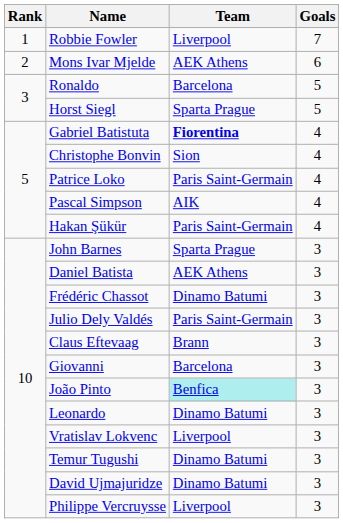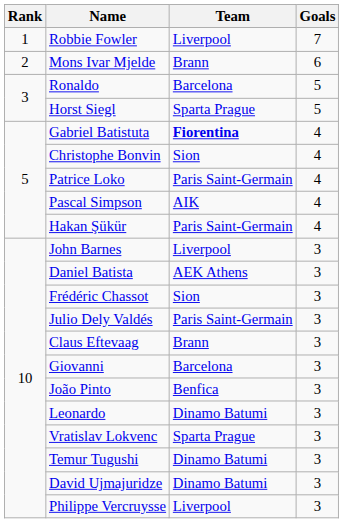 <table class="wikitable" style="text-align:center">
 <tr>
 <th>Rank</th>
 <th>Name</th>
 <th>Team</th>
 <th>Goals</th>
 </tr>
 <tr>
 <td>1</td>
 <td align="left"> <a href='#'>Robbie Fowler</a></td>
 <td align="left"> <a href='#'>Liverpool</a></td>
 <td>7</td>
 </tr>
 <tr>
 <td>2</td>
 <td align="left"> <a href='#'>Mons Ivar Mjelde</a></td>
-<td align="left"> <a href='#'>AEK Athens</a></td>
+<td align="left"> <a href='#'>Brann</a></td>
 <td>6</td>
 </tr>
 <tr>
 <td rowspan="2">3</td>
 <td align="left"> <a href='#'>Ronaldo</a></td>
 <td align="left"> <a href='#'>Barcelona</a></td>
 <td>5</td>
 </tr>
 <tr>
 <td align="left"> <a href='#'>Horst Siegl</a></td>
 <td align="left"> <a href='#'>Sparta Prague</a></td>
 <td>5</td>
 </tr>
 <tr>
 <td rowspan="5">5</td>
 <td align="left"> <a href='#'>Gabriel Batistuta</a></td>
 <td align="left"><strong> <a href='#'>Fiorentina</a></strong></td>
 <td>4</td>
 </tr>
 <tr>
 <td align="left"> <a href='#'>Christophe Bonvin</a></td>
 <td align="left"> <a href='#'>Sion</a></td>
 <td>4</td>
 </tr>
 <tr>
 <td align="left"> <a href='#'>Patrice Loko</a></td>
 <td align="left"> <a href='#'>Paris Saint-Germain</a></td>
 <td>4</td>
 </tr>
 <tr>
 <td align="left"> <a href='#'>Pascal Simpson</a></td>
 <td align="left"> <a href='#'>AIK</a></td>
 <td>4</td>
 </tr>
 <tr>
 <td align="left"> <a href='#'>Hakan Şükür</a></td>
 <td align="left"> <a href='#'>Paris Saint-Germain</a></td>
 <td>4</td>
 </tr>
 <tr>
 <td rowspan="12">10</td>
 <td align="left"> <a href='#'>John Barnes</a></td>
-<td align="left"> <a href='#'>Sparta Prague</a></td>
+<td align="left"> <a href='#'>Liverpool</a></td>
 <td>3</td>
 </tr>
 <tr>
 <td align="left"> <a href='#'>Daniel Batista</a></td>
 <td align="left"> <a href='#'>AEK Athens</a></td>
 <td>3</td>
 </tr>
 <tr>
 <td align="left"> <a href='#'>Frédéric Chassot</a></td>
-<td align="left"> <a href='#'>Dinamo Batumi</a></td>
+<td align="left"> <a href='#'>Sion</a></td>
 <td>3</td>
 </tr>
 <tr>
 <td align="left"> <a href='#'>Julio Dely Valdés</a></td>
 <td align="left"> <a href='#'>Paris Saint-Germain</a></td>
 <td>3</td>
 </tr>
 <tr>
 <td align="left"> <a href='#'>Claus Eftevaag</a></td>
 <td align="left"> <a href='#'>Brann</a></td>
 <td>3</td>
 </tr>
 <tr>
 <td align="left"> <a href='#'>Giovanni</a></td>
 <td align="left"> <a href='#'>Barcelona</a></td>
 <td>3</td>
 </tr>
 <tr>
 <td align="left"> <a href='#'>João Pinto</a></td>
-<td align="left" style="background: paleturquoise;"> <a href='#'>Benfica</a></td>
+<td align="left"> <a href='#'>Benfica</a></td>
 <td>3</td>
 </tr>
 <tr>
 <td align="left"> <a href='#'>Leonardo</a></td>
 <td align="left"> <a href='#'>Dinamo Batumi</a></td>
 <td>3</td>
 </tr>
 <tr>
 <td align="left"> <a href='#'>Vratislav Lokvenc</a></td>
-<td align="left"> <a href='#'>Liverpool</a></td>
+<td align="left"> <a href='#'>Sparta Prague</a></td>
 <td>3</td>
 </tr>
 <tr>
 <td align="left"> <a href='#'>Temur Tugushi</a></td>
 <td align="left"> <a href='#'>Dinamo Batumi</a></td>
 <td>3</td>
 </tr>
 <tr>
 <td align="left"> <a href='#'>David Ujmajuridze</a></td>
 <td align="left"> <a href='#'>Dinamo Batumi</a></td>
 <td>3</td>
 </tr>
 <tr>
 <td align="left"> <a href='#'>Philippe Vercruysse</a></td>
 <td align="left"> <a href='#'>Liverpool</a></td>
 <td>3</td>
 </tr>
 </table>
